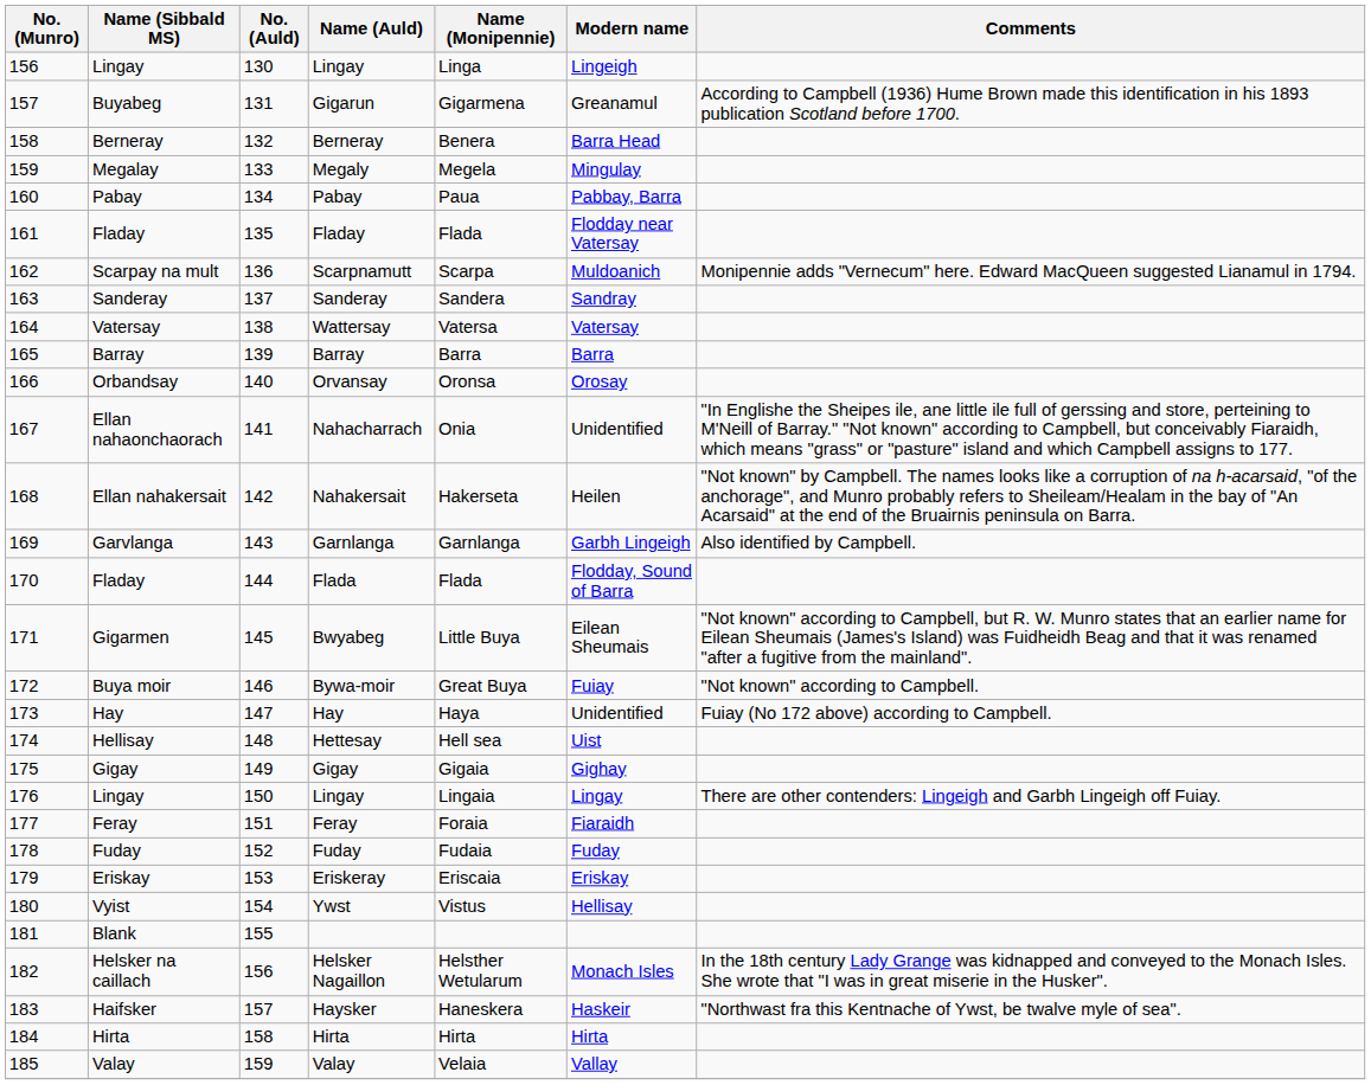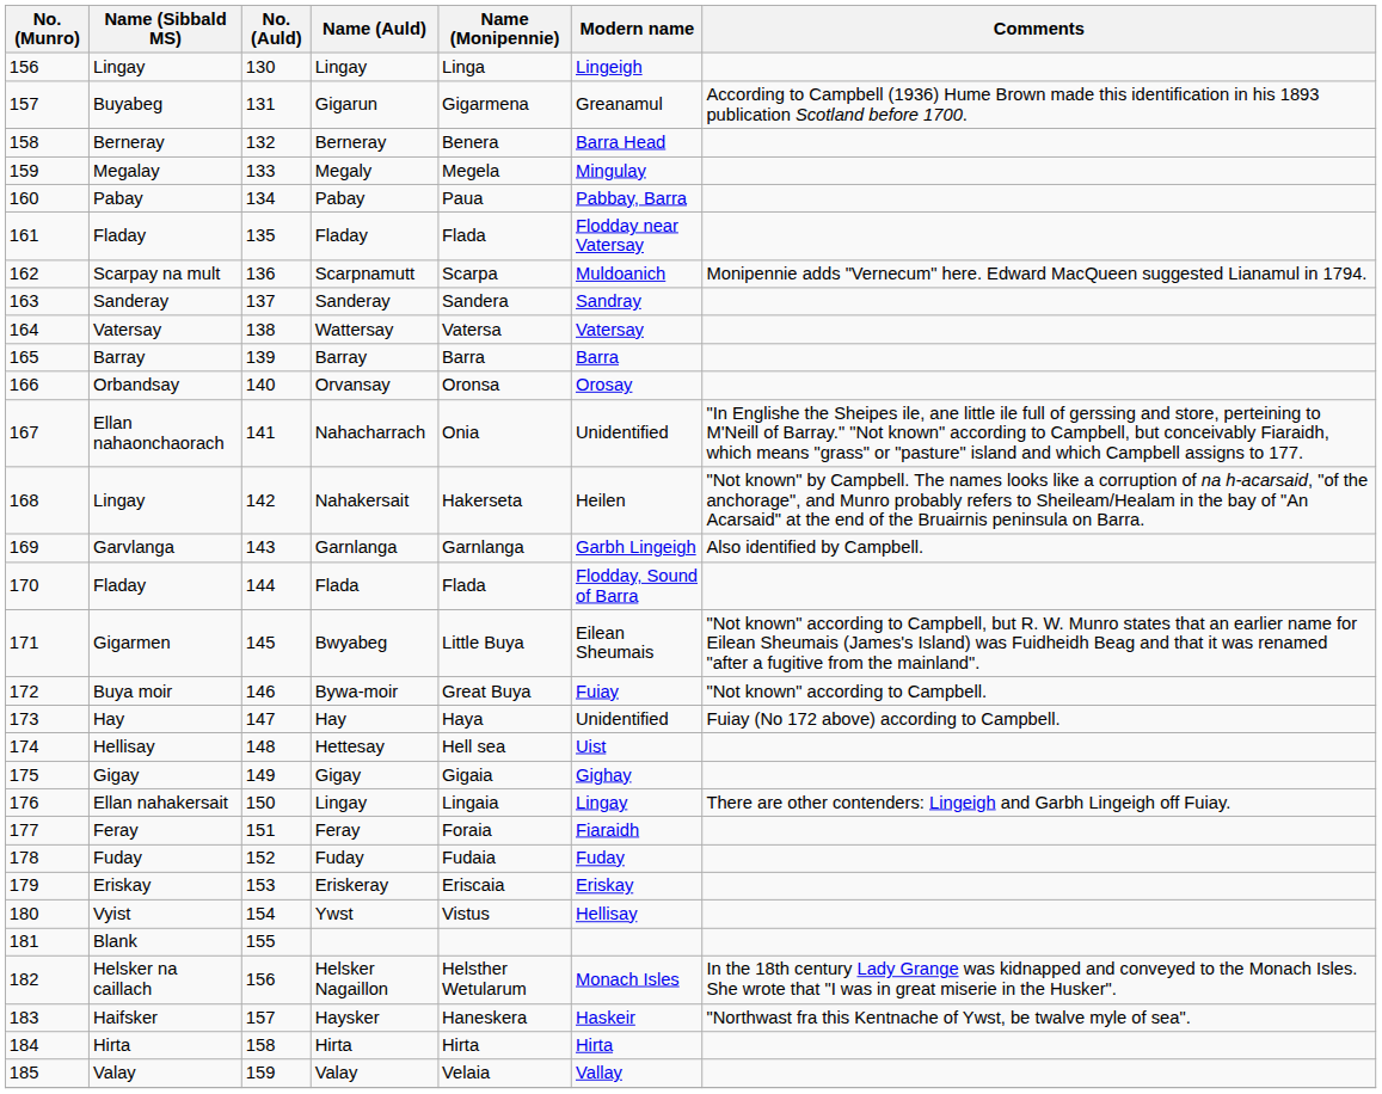 <table class="wikitable sortable">
 <tr>
 <th>No. (Munro)</th>
 <th>Name (Sibbald MS)</th>
 <th>No. (Auld)</th>
 <th>Name (Auld)</th>
 <th>Name (Monipennie)</th>
 <th>Modern name</th>
 <th>Comments</th>
 </tr>
 <tr>
 <td>156</td>
 <td>Lingay</td>
 <td>130</td>
 <td>Lingay</td>
 <td>Linga</td>
 <td><a href='#'>Lingeigh</a></td>
 <td></td>
 </tr>
 <tr>
 <td>157</td>
 <td>Buyabeg</td>
 <td>131</td>
 <td>Gigarun</td>
 <td>Gigarmena</td>
 <td>Greanamul</td>
 <td>According to Campbell (1936) Hume Brown made this identification in his 1893 publication <em>Scotland before 1700</em>.</td>
 </tr>
 <tr>
 <td>158</td>
 <td>Berneray</td>
 <td>132</td>
 <td>Berneray</td>
 <td>Benera</td>
 <td><a href='#'>Barra Head</a></td>
 <td></td>
 </tr>
 <tr>
 <td>159</td>
 <td>Megalay</td>
 <td>133</td>
 <td>Megaly</td>
 <td>Megela</td>
 <td><a href='#'>Mingulay</a></td>
 <td></td>
 </tr>
 <tr>
 <td>160</td>
 <td>Pabay</td>
 <td>134</td>
 <td>Pabay</td>
 <td>Paua</td>
 <td><a href='#'>Pabbay, Barra</a></td>
 <td></td>
 </tr>
 <tr>
 <td>161</td>
 <td>Fladay</td>
 <td>135</td>
 <td>Fladay</td>
 <td>Flada</td>
 <td><a href='#'>Flodday near Vatersay</a></td>
 <td></td>
 </tr>
 <tr>
 <td>162</td>
 <td>Scarpay na mult</td>
 <td>136</td>
 <td>Scarpnamutt</td>
 <td>Scarpa</td>
 <td><a href='#'>Muldoanich</a></td>
 <td>Monipennie adds "Vernecum" here. Edward MacQueen suggested Lianamul in 1794.</td>
 </tr>
 <tr>
 <td>163</td>
 <td>Sanderay</td>
 <td>137</td>
 <td>Sanderay</td>
 <td>Sandera</td>
 <td><a href='#'>Sandray</a></td>
 <td></td>
 </tr>
 <tr>
 <td>164</td>
 <td>Vatersay</td>
 <td>138</td>
 <td>Wattersay</td>
 <td>Vatersa</td>
 <td><a href='#'>Vatersay</a></td>
 <td></td>
 </tr>
 <tr>
 <td>165</td>
 <td>Barray</td>
 <td>139</td>
 <td>Barray</td>
 <td>Barra</td>
 <td><a href='#'>Barra</a></td>
 <td></td>
 </tr>
 <tr>
 <td>166</td>
 <td>Orbandsay</td>
 <td>140</td>
 <td>Orvansay</td>
 <td>Oronsa</td>
 <td><a href='#'>Orosay</a></td>
 <td></td>
 </tr>
 <tr>
 <td>167</td>
 <td>Ellan nahaonchaorach</td>
 <td>141</td>
 <td>Nahacharrach</td>
 <td>Onia</td>
 <td>Unidentified</td>
 <td>"In Englishe the Sheipes ile, ane little ile full of gerssing and store, perteining to M'Neill of Barray." "Not known" according to Campbell, but conceivably Fiaraidh, which means "grass" or "pasture" island and which Campbell assigns to 177.</td>
 </tr>
 <tr>
 <td>168</td>
-<td>Ellan nahakersait</td>
+<td>Lingay</td>
 <td>142</td>
 <td>Nahakersait</td>
 <td>Hakerseta</td>
 <td>Heilen</td>
 <td>"Not known" by Campbell. The names looks like a corruption of <em>na h-acarsaid</em>, "of the anchorage", and Munro probably refers to Sheileam/Healam in the bay of "An Acarsaid" at the end of the Bruairnis peninsula on Barra.</td>
 </tr>
 <tr>
 <td>169</td>
 <td>Garvlanga</td>
 <td>143</td>
 <td>Garnlanga</td>
 <td>Garnlanga</td>
 <td><a href='#'>Garbh Lingeigh</a></td>
 <td>Also identified by Campbell.</td>
 </tr>
 <tr>
 <td>170</td>
 <td>Fladay</td>
 <td>144</td>
 <td>Flada</td>
 <td>Flada</td>
 <td><a href='#'>Flodday, Sound of Barra</a></td>
 <td></td>
 </tr>
 <tr>
 <td>171</td>
 <td>Gigarmen</td>
 <td>145</td>
 <td>Bwyabeg</td>
 <td>Little Buya</td>
 <td>Eilean Sheumais</td>
 <td>"Not known" according to Campbell, but R. W. Munro states that an earlier name for Eilean Sheumais (James's Island) was Fuidheidh Beag and that it was renamed "after a fugitive from the mainland".</td>
 </tr>
 <tr>
 <td>172</td>
 <td>Buya moir</td>
 <td>146</td>
 <td>Bywa-moir</td>
 <td>Great Buya</td>
 <td><a href='#'>Fuiay</a></td>
 <td>"Not known" according to Campbell.</td>
 </tr>
 <tr>
 <td>173</td>
 <td>Hay</td>
 <td>147</td>
 <td>Hay</td>
 <td>Haya</td>
 <td>Unidentified</td>
 <td>Fuiay (No 172 above) according to Campbell.</td>
 </tr>
 <tr>
 <td>174</td>
 <td>Hellisay</td>
 <td>148</td>
 <td>Hettesay</td>
 <td>Hell sea</td>
 <td><a href='#'>Uist</a></td>
 <td></td>
 </tr>
 <tr>
 <td>175</td>
 <td>Gigay</td>
 <td>149</td>
 <td>Gigay</td>
 <td>Gigaia</td>
 <td><a href='#'>Gighay</a></td>
 <td></td>
 </tr>
 <tr>
 <td>176</td>
-<td>Lingay</td>
+<td>Ellan nahakersait</td>
 <td>150</td>
 <td>Lingay</td>
 <td>Lingaia</td>
 <td><a href='#'>Lingay</a></td>
 <td>There are other contenders: <a href='#'>Lingeigh</a> and Garbh Lingeigh off Fuiay.</td>
 </tr>
 <tr>
 <td>177</td>
 <td>Feray</td>
 <td>151</td>
 <td>Feray</td>
 <td>Foraia</td>
 <td><a href='#'>Fiaraidh</a></td>
 <td></td>
 </tr>
 <tr>
 <td>178</td>
 <td>Fuday</td>
 <td>152</td>
 <td>Fuday</td>
 <td>Fudaia</td>
 <td><a href='#'>Fuday</a></td>
 <td></td>
 </tr>
 <tr>
 <td>179</td>
 <td>Eriskay</td>
 <td>153</td>
 <td>Eriskeray</td>
 <td>Eriscaia</td>
 <td><a href='#'>Eriskay</a></td>
 <td></td>
 </tr>
 <tr>
 <td>180</td>
 <td>Vyist</td>
 <td>154</td>
 <td>Ywst</td>
 <td>Vistus</td>
 <td><a href='#'>Hellisay</a></td>
 <td></td>
 </tr>
 <tr>
 <td>181</td>
 <td>Blank</td>
 <td>155</td>
 <td></td>
 <td></td>
 <td></td>
 <td></td>
 </tr>
 <tr>
 <td>182</td>
 <td>Helsker na caillach</td>
 <td>156</td>
 <td>Helsker Nagaillon</td>
 <td>Helsther Wetularum</td>
 <td><a href='#'>Monach Isles</a></td>
 <td>In the 18th century <a href='#'>Lady Grange</a> was kidnapped and conveyed to the Monach Isles. She wrote that "I was in great miserie in the Husker".</td>
 </tr>
 <tr>
 <td>183</td>
 <td>Haifsker</td>
 <td>157</td>
 <td>Haysker</td>
 <td>Haneskera</td>
 <td><a href='#'>Haskeir</a></td>
 <td>"Northwast fra this Kentnache of Ywst, be twalve myle of sea".</td>
 </tr>
 <tr>
 <td>184</td>
 <td>Hirta</td>
 <td>158</td>
 <td>Hirta</td>
 <td>Hirta</td>
 <td><a href='#'>Hirta</a></td>
 <td></td>
 </tr>
 <tr>
 <td>185</td>
 <td>Valay</td>
 <td>159</td>
 <td>Valay</td>
 <td>Velaia</td>
 <td><a href='#'>Vallay</a></td>
 <td></td>
 </tr>
 <tr>
 </tr>
 </table>
